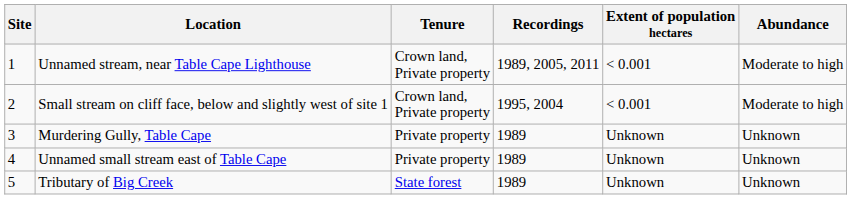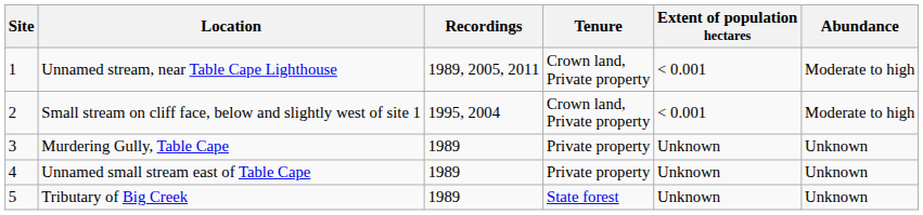 <table class="wikitable" style="margin-left: auto; margin-right: auto; border: none;">
 <tr>
 <th>Site</th>
 <th>Location</th>
+<th>Recordings</th>
 <th>Tenure</th>
-<th>Recordings</th>
 <th>Extent of population<br><small>hectares</small></th>
 <th>Abundance</th>
 </tr>
 <tr>
 <td>1</td>
 <td>Unnamed stream, near <a href='#'>Table Cape Lighthouse</a></td>
+<td>1989, 2005, 2011</td>
 <td>Crown land,<br>Private property</td>
-<td>1989, 2005, 2011</td>
 <td>< 0.001</td>
 <td>Moderate to high</td>
 </tr>
 <tr>
 <td>2</td>
 <td>Small stream on cliff face, below and slightly west of site 1</td>
+<td>1995, 2004</td>
 <td>Crown land,<br>Private property</td>
-<td>1995, 2004</td>
 <td>< 0.001</td>
 <td>Moderate to high</td>
 </tr>
 <tr>
 <td>3</td>
 <td>Murdering Gully, <a href='#'>Table Cape</a></td>
+<td>1989</td>
 <td>Private property</td>
-<td>1989</td>
 <td>Unknown</td>
 <td>Unknown</td>
 </tr>
 <tr>
 <td>4</td>
 <td>Unnamed small stream east of <a href='#'>Table Cape</a></td>
+<td>1989</td>
 <td>Private property</td>
-<td>1989</td>
 <td>Unknown</td>
 <td>Unknown</td>
 </tr>
 <tr>
 <td>5</td>
 <td>Tributary of  <a href='#'>Big Creek</a></td>
+<td>1989</td>
 <td><a href='#'>State forest</a></td>
-<td>1989</td>
 <td>Unknown</td>
 <td>Unknown</td>
 </tr>
 </table>
